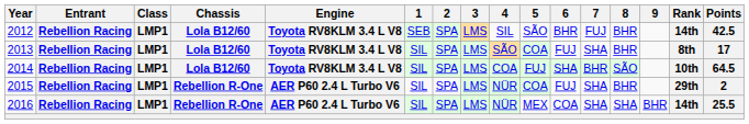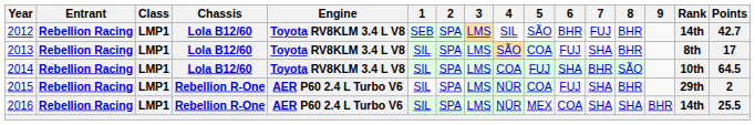 <table class="wikitable" style="text-align:center; font-size:85%">
 <tr>
 <th>Year</th>
 <th>Entrant</th>
 <th>Class</th>
 <th>Chassis</th>
 <th>Engine</th>
 <th>1</th>
 <th>2</th>
 <th>3</th>
 <th>4</th>
 <th>5</th>
 <th>6</th>
 <th>7</th>
 <th>8</th>
 <th>9</th>
 <th>Rank</th>
 <th>Points</th>
 </tr>
 <tr>
 <td><a href='#'>2012</a></td>
 <th nowrap><a href='#'>Rebellion Racing</a></th>
 <th>LMP1</th>
 <th nowrap><a href='#'>Lola B12/60</a></th>
 <th nowrap><a href='#'>Toyota</a> RV8KLM 3.4 L V8</th>
 <td style="background:#DFFFDF;"><a href='#'>SEB</a><br></td>
 <td style="background:#DFFFDF;"><a href='#'>SPA</a><br></td>
 <td style="background:#FFDF9F;"><a href='#'>LMS</a><br></td>
 <td><a href='#'>SIL</a></td>
 <td><a href='#'>SÃO</a></td>
 <td><a href='#'>BHR</a></td>
 <td><a href='#'>FUJ</a></td>
 <td><a href='#'>BHR</a></td>
 <td></td>
 <th>14th</th>
-<th>42.5</th>
+<th>42.7</th>
 </tr>
 <tr>
 <td><a href='#'>2013</a></td>
 <th nowrap><a href='#'>Rebellion Racing</a></th>
 <th>LMP1</th>
 <th nowrap><a href='#'>Lola B12/60</a></th>
 <th nowrap><a href='#'>Toyota</a> RV8KLM 3.4 L V8</th>
 <td style="background:#DFFFDF;"><a href='#'>SIL</a><br></td>
 <td style="background:#DFFFDF;"><a href='#'>SPA</a><br></td>
 <td style="background:#DFFFDF;"><a href='#'>LMS</a><br></td>
 <td style="background:#FFDF9F;"><a href='#'>SÃO</a><br></td>
 <td style="background:#DFFFDF;"><a href='#'>COA</a><br></td>
 <td><a href='#'>FUJ</a></td>
 <td><a href='#'>SHA</a></td>
 <td><a href='#'>BHR</a></td>
 <td></td>
 <th>8th</th>
 <th>17</th>
 </tr>
 <tr>
 <td><a href='#'>2014</a></td>
 <th nowrap><a href='#'>Rebellion Racing</a></th>
 <th>LMP1</th>
 <th nowrap><a href='#'>Lola B12/60</a></th>
 <th nowrap><a href='#'>Toyota</a> RV8KLM 3.4 L V8</th>
 <td style="background:#DFFFDF;"><a href='#'>SIL</a><br></td>
 <td style="background:#DFFFDF;"><a href='#'>SPA</a><br></td>
 <td style="background:#DFFFDF;"><a href='#'>LMS</a><br></td>
 <td style="background:#DFFFDF;"><a href='#'>COA</a><br></td>
 <td style="background:#DFFFDF;"><a href='#'>FUJ</a><br></td>
 <td style="background:#DFFFDF;"><a href='#'>SHA</a><br></td>
 <td style="background:#DFFFDF;"><a href='#'>BHR</a><br></td>
 <td style="background:#DFFFDF;"><a href='#'>SÃO</a><br></td>
 <td></td>
 <th>10th</th>
 <th>64.5</th>
 </tr>
 <tr>
 <td><a href='#'>2015</a></td>
 <th nowrap><a href='#'>Rebellion Racing</a></th>
 <th>LMP1</th>
 <th nowrap><a href='#'>Rebellion R-One</a></th>
 <th nowrap><a href='#'>AER</a> P60 2.4 L Turbo V6</th>
 <td><a href='#'>SIL</a></td>
 <td><a href='#'>SPA</a></td>
 <td style="background:#DFFFDF;"><a href='#'>LMS</a><br></td>
 <td style="background:#DFFFDF;"><a href='#'>NÜR</a><br></td>
 <td style="background:#DFFFDF;"><a href='#'>COA</a><br></td>
 <td><a href='#'>FUJ</a></td>
 <td><a href='#'>SHA</a></td>
 <td><a href='#'>BHR</a></td>
 <td></td>
 <th>29th</th>
 <th>2</th>
 </tr>
 <tr>
 <td><a href='#'>2016</a></td>
 <th nowrap><a href='#'>Rebellion Racing</a></th>
 <th>LMP1</th>
 <th nowrap><a href='#'>Rebellion R-One</a></th>
 <th nowrap><a href='#'>AER</a> P60 2.4 L Turbo V6</th>
 <td style="background:#DFFFDF;"><a href='#'>SIL</a><br></td>
 <td style="background:#DFFFDF;"><a href='#'>SPA</a><br></td>
 <td style="background:#DFFFDF;"><a href='#'>LMS</a><br></td>
 <td style="background:#DFFFDF;"><a href='#'>NÜR</a><br></td>
 <td><a href='#'>MEX</a></td>
 <td><a href='#'>COA</a></td>
 <td><a href='#'>SHA</a></td>
 <td><a href='#'>SHA</a></td>
 <td><a href='#'>BHR</a></td>
 <th>14th</th>
 <th>25.5</th>
 </tr>
 <tr>
 <th colspan="16"></th>
 </tr>
 </table>
